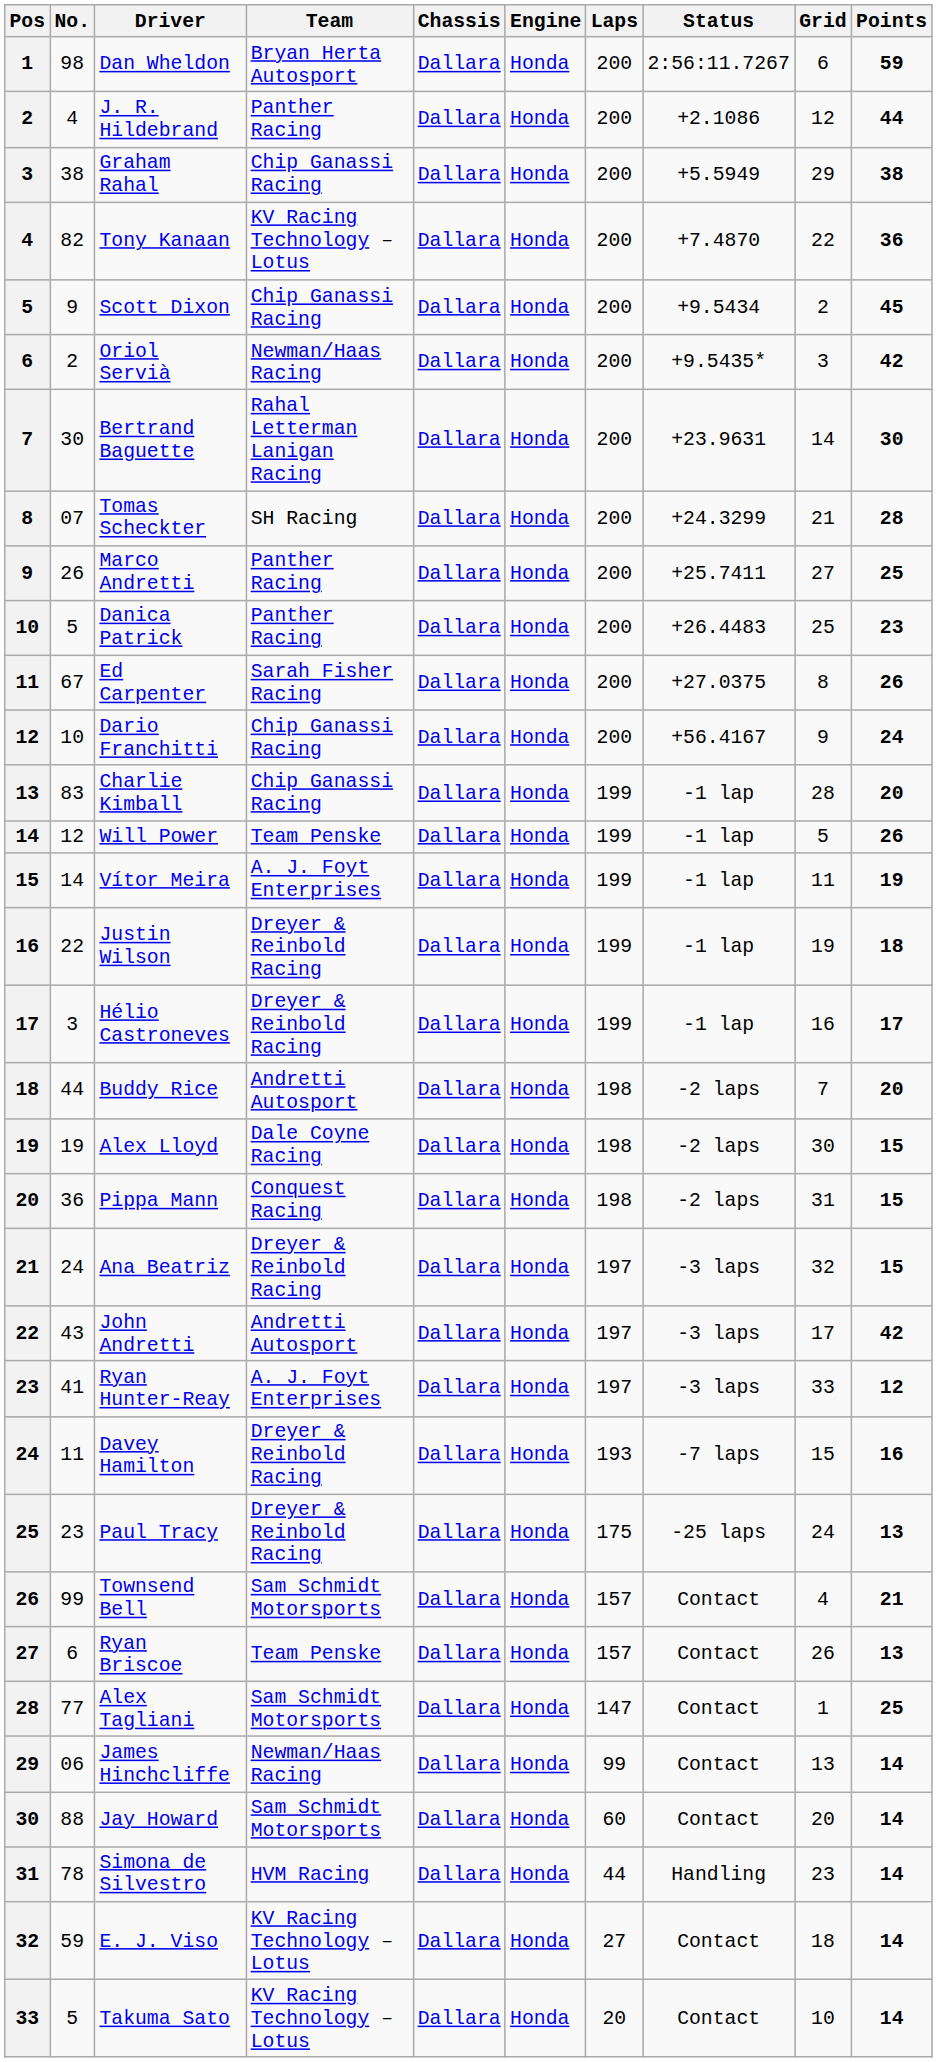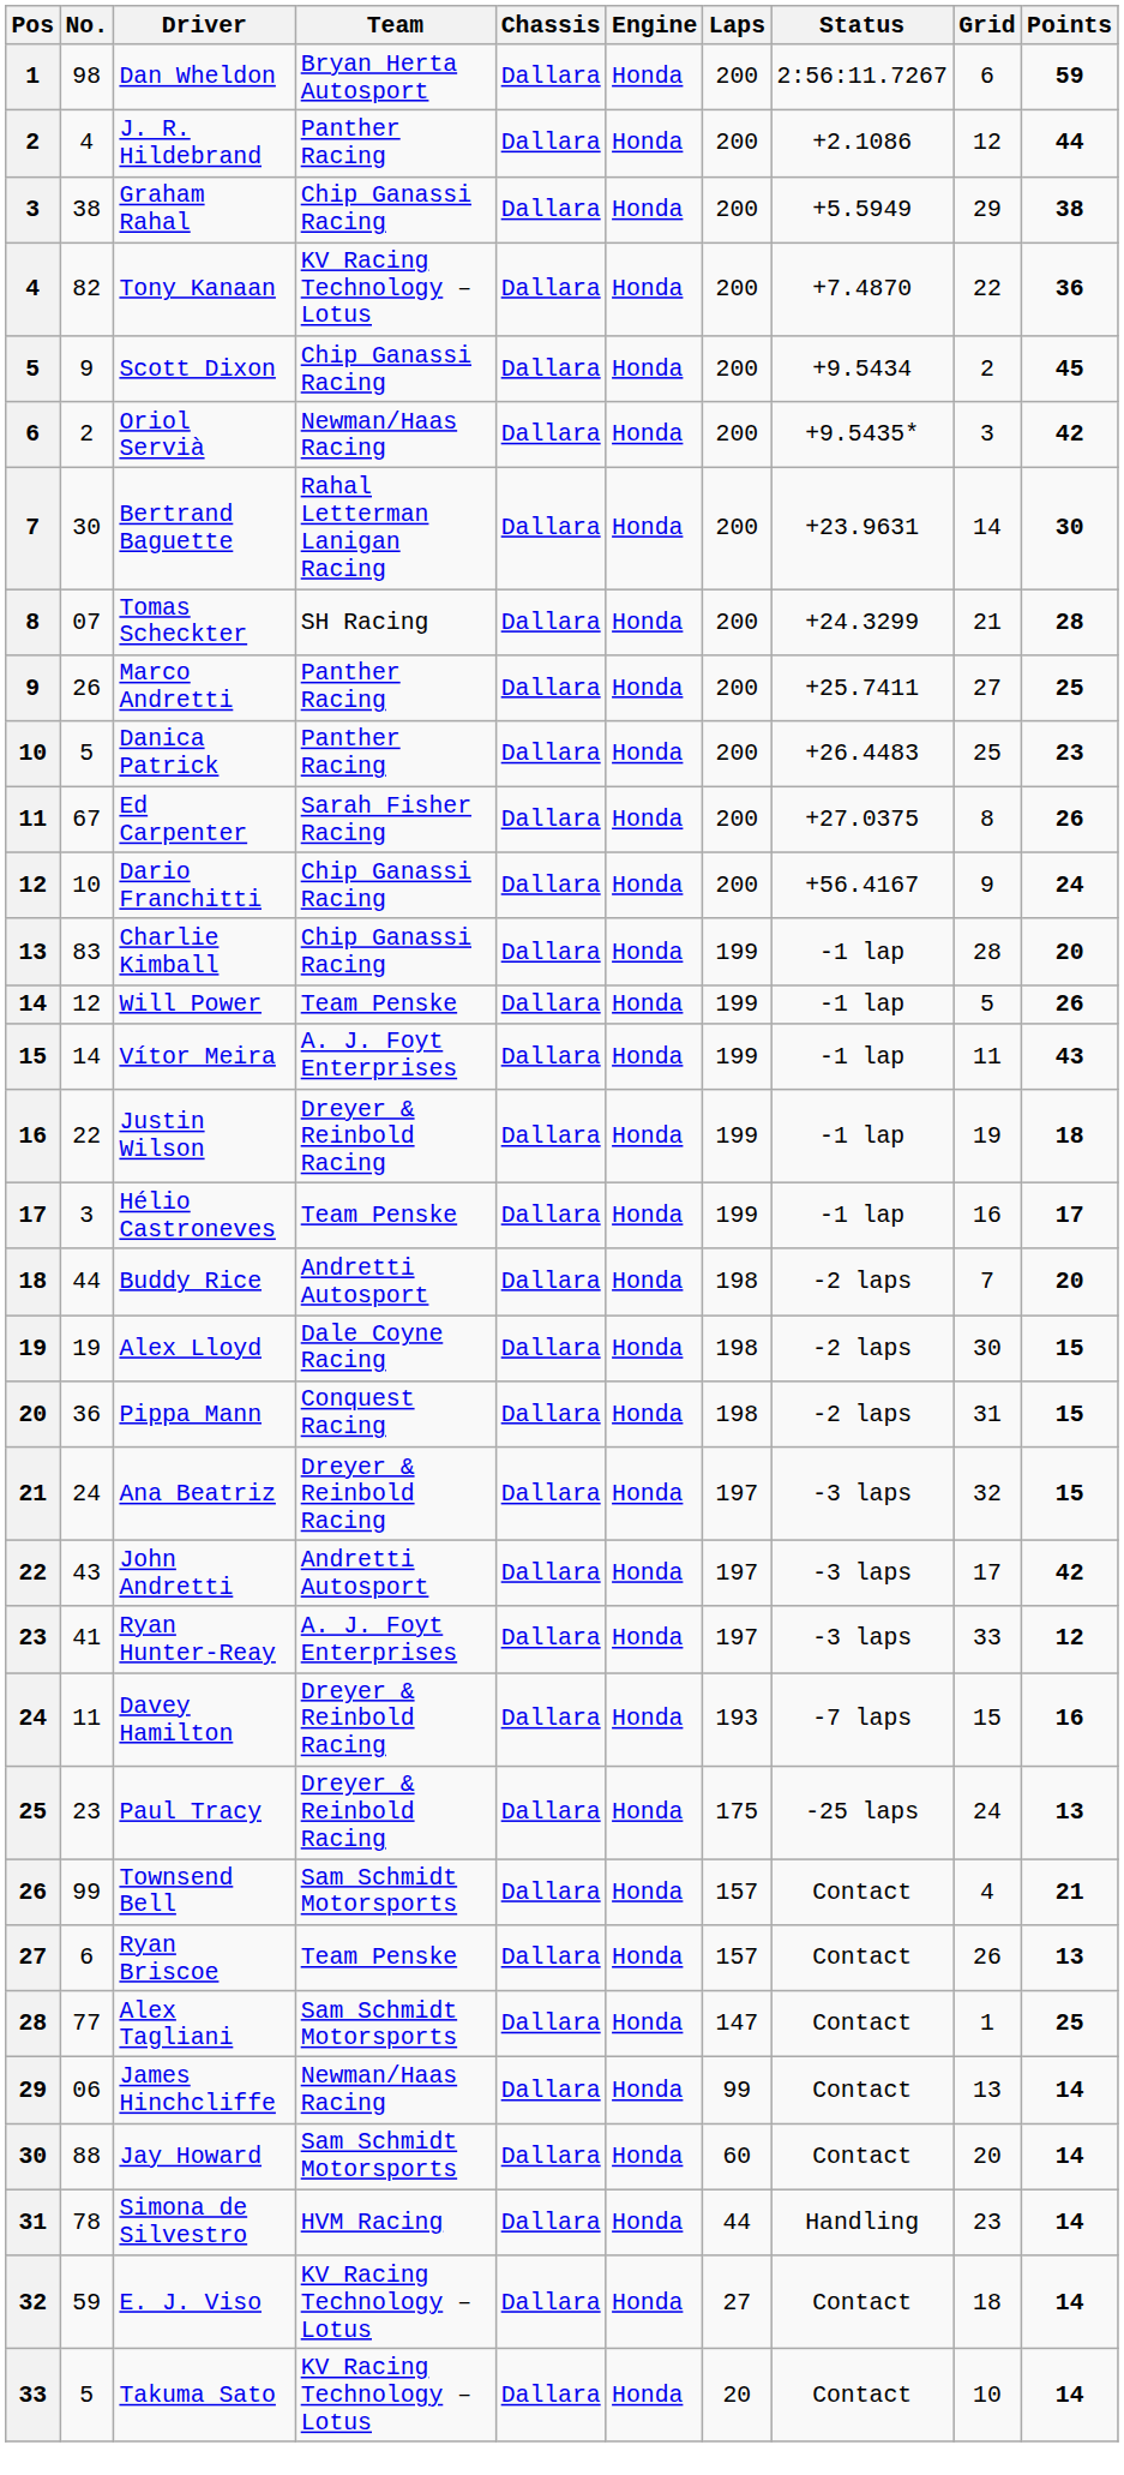 <table class="wikitable">
 <tr>
 <th>Pos</th>
 <th>No.</th>
 <th>Driver</th>
 <th>Team</th>
 <th>Chassis</th>
 <th>Engine</th>
 <th>Laps</th>
 <th>Status</th>
 <th>Grid</th>
 <th>Points</th>
 </tr>
 <tr>
 <th>1</th>
 <td align="center">98</td>
 <td> <a href='#'>Dan Wheldon</a> <strong></strong></td>
 <td><a href='#'>Bryan Herta Autosport</a></td>
 <td><a href='#'>Dallara</a></td>
 <td><a href='#'>Honda</a></td>
 <td align="center">200</td>
 <td align="center">2:56:11.7267</td>
 <td align="center">6</td>
 <td align="center"><strong>59</strong></td>
 </tr>
 <tr>
 <th>2</th>
 <td align="center">4</td>
 <td> <a href='#'>J. R. Hildebrand</a> <strong></strong></td>
 <td><a href='#'>Panther Racing</a></td>
 <td><a href='#'>Dallara</a></td>
 <td><a href='#'>Honda</a></td>
 <td align="center">200</td>
 <td align="center">+2.1086</td>
 <td align="center">12</td>
 <td align="center"><strong>44</strong></td>
 </tr>
 <tr>
 <th>3</th>
 <td align="center">38</td>
 <td> <a href='#'>Graham Rahal</a></td>
 <td><a href='#'>Chip Ganassi Racing</a></td>
 <td><a href='#'>Dallara</a></td>
 <td><a href='#'>Honda</a></td>
 <td align="center">200</td>
 <td align="center">+5.5949</td>
 <td align="center">29</td>
 <td align="center"><strong>38</strong></td>
 </tr>
 <tr>
 <th>4</th>
 <td align="center">82</td>
 <td> <a href='#'>Tony Kanaan</a></td>
 <td><a href='#'>KV Racing Technology</a> – <a href='#'>Lotus</a></td>
 <td><a href='#'>Dallara</a></td>
 <td><a href='#'>Honda</a></td>
 <td align="center">200</td>
 <td align="center">+7.4870</td>
 <td align="center">22</td>
 <td align="center"><strong>36</strong></td>
 </tr>
 <tr>
 <th>5</th>
 <td align="center">9</td>
 <td> <a href='#'>Scott Dixon</a> <strong></strong></td>
 <td><a href='#'>Chip Ganassi Racing</a></td>
 <td><a href='#'>Dallara</a></td>
 <td><a href='#'>Honda</a></td>
 <td align="center">200</td>
 <td align="center">+9.5434</td>
 <td align="center">2</td>
 <td align="center"><strong>45</strong></td>
 </tr>
 <tr>
 <th>6</th>
 <td align="center">2</td>
 <td> <a href='#'>Oriol Servià</a></td>
 <td><a href='#'>Newman/Haas Racing</a></td>
 <td><a href='#'>Dallara</a></td>
 <td><a href='#'>Honda</a></td>
 <td align="center">200</td>
 <td align="center">+9.5435*</td>
 <td align="center">3</td>
 <td align="center"><strong>42</strong></td>
 </tr>
 <tr>
 <th>7</th>
 <td align="center">30</td>
 <td> <a href='#'>Bertrand Baguette</a></td>
 <td><a href='#'>Rahal Letterman Lanigan Racing</a></td>
 <td><a href='#'>Dallara</a></td>
 <td><a href='#'>Honda</a></td>
 <td align="center">200</td>
 <td align="center">+23.9631</td>
 <td align="center">14</td>
 <td align="center"><strong>30</strong></td>
 </tr>
 <tr>
 <th>8</th>
 <td align="center">07</td>
 <td> <a href='#'>Tomas Scheckter</a></td>
 <td>SH Racing</td>
 <td><a href='#'>Dallara</a></td>
 <td><a href='#'>Honda</a></td>
 <td align="center">200</td>
 <td align="center">+24.3299</td>
 <td align="center">21</td>
 <td align="center"><strong>28</strong></td>
 </tr>
 <tr>
 <th>9</th>
 <td align="center">26</td>
 <td> <a href='#'>Marco Andretti</a></td>
 <td><a href='#'>Panther Racing</a></td>
 <td><a href='#'>Dallara</a></td>
 <td><a href='#'>Honda</a></td>
 <td align="center">200</td>
 <td align="center">+25.7411</td>
 <td align="center">27</td>
 <td align="center"><strong>25</strong></td>
 </tr>
 <tr>
 <th>10</th>
 <td align="center">5</td>
 <td> <a href='#'>Danica Patrick</a></td>
 <td><a href='#'>Panther Racing</a></td>
 <td><a href='#'>Dallara</a></td>
 <td><a href='#'>Honda</a></td>
 <td align="center">200</td>
 <td align="center">+26.4483</td>
 <td align="center">25</td>
 <td align="center"><strong>23</strong></td>
 </tr>
 <tr>
 <th>11</th>
 <td align="center">67</td>
 <td> <a href='#'>Ed Carpenter</a></td>
 <td><a href='#'>Sarah Fisher Racing</a></td>
 <td><a href='#'>Dallara</a></td>
 <td><a href='#'>Honda</a></td>
 <td align="center">200</td>
 <td align="center">+27.0375</td>
 <td align="center">8</td>
 <td align="center"><strong>26</strong></td>
 </tr>
 <tr>
 <th>12</th>
 <td align="center">10</td>
 <td> <a href='#'>Dario Franchitti</a> <strong></strong></td>
 <td><a href='#'>Chip Ganassi Racing</a></td>
 <td><a href='#'>Dallara</a></td>
 <td><a href='#'>Honda</a></td>
 <td align="center">200</td>
 <td align="center">+56.4167</td>
 <td align="center">9</td>
 <td align="center"><strong>24</strong></td>
 </tr>
 <tr>
 <th>13</th>
 <td align="center">83</td>
 <td> <a href='#'>Charlie Kimball</a> <strong></strong></td>
 <td><a href='#'>Chip Ganassi Racing</a></td>
 <td><a href='#'>Dallara</a></td>
 <td><a href='#'>Honda</a></td>
 <td align="center">199</td>
 <td align="center">-1 lap</td>
 <td align="center">28</td>
 <td align="center"><strong>20</strong></td>
 </tr>
 <tr>
 <th>14</th>
 <td align="center">12</td>
 <td> <a href='#'>Will Power</a></td>
 <td><a href='#'>Team Penske</a></td>
 <td><a href='#'>Dallara</a></td>
 <td><a href='#'>Honda</a></td>
 <td align="center">199</td>
 <td align="center">-1 lap</td>
 <td align="center">5</td>
 <td align="center"><strong>26</strong></td>
 </tr>
 <tr>
 <th>15</th>
 <td align="center">14</td>
 <td> <a href='#'>Vítor Meira</a></td>
 <td><a href='#'>A. J. Foyt Enterprises</a></td>
 <td><a href='#'>Dallara</a></td>
 <td><a href='#'>Honda</a></td>
 <td align="center">199</td>
 <td align="center">-1 lap</td>
 <td align="center">11</td>
-<td align="center"><strong>19</strong></td>
+<td align="center"><strong>43</strong></td>
 </tr>
 <tr>
 <th>16</th>
 <td align="center">22</td>
 <td> <a href='#'>Justin Wilson</a></td>
 <td><a href='#'>Dreyer & Reinbold Racing</a></td>
 <td><a href='#'>Dallara</a></td>
 <td><a href='#'>Honda</a></td>
 <td align="center">199</td>
 <td align="center">-1 lap</td>
 <td align="center">19</td>
 <td align="center"><strong>18</strong></td>
 </tr>
 <tr>
 <th>17</th>
 <td align="center">3</td>
 <td> <a href='#'>Hélio Castroneves</a> <strong></strong></td>
-<td><a href='#'>Dreyer & Reinbold Racing</a></td>
+<td><a href='#'>Team Penske</a></td>
 <td><a href='#'>Dallara</a></td>
 <td><a href='#'>Honda</a></td>
 <td align="center">199</td>
 <td align="center">-1 lap</td>
 <td align="center">16</td>
 <td align="center"><strong>17</strong></td>
 </tr>
 <tr>
 <th>18</th>
 <td align="center">44</td>
 <td> <a href='#'>Buddy Rice</a> <strong></strong></td>
 <td><a href='#'>Andretti Autosport</a></td>
 <td><a href='#'>Dallara</a></td>
 <td><a href='#'>Honda</a></td>
 <td align="center">198</td>
 <td align="center">-2 laps</td>
 <td align="center">7</td>
 <td align="center"><strong>20</strong></td>
 </tr>
 <tr>
 <th>19</th>
 <td align="center">19</td>
 <td> <a href='#'>Alex Lloyd</a></td>
 <td><a href='#'>Dale Coyne Racing</a></td>
 <td><a href='#'>Dallara</a></td>
 <td><a href='#'>Honda</a></td>
 <td align="center">198</td>
 <td align="center">-2 laps</td>
 <td align="center">30</td>
 <td align="center"><strong>15</strong></td>
 </tr>
 <tr>
 <th>20</th>
 <td align="center">36</td>
 <td> <a href='#'>Pippa Mann</a> <strong></strong></td>
 <td><a href='#'>Conquest Racing</a></td>
 <td><a href='#'>Dallara</a></td>
 <td><a href='#'>Honda</a></td>
 <td align="center">198</td>
 <td align="center">-2 laps</td>
 <td align="center">31</td>
 <td align="center"><strong>15</strong></td>
 </tr>
 <tr>
 <th>21</th>
 <td align="center">24</td>
 <td> <a href='#'>Ana Beatriz</a></td>
 <td><a href='#'>Dreyer & Reinbold Racing</a></td>
 <td><a href='#'>Dallara</a></td>
 <td><a href='#'>Honda</a></td>
 <td align="center">197</td>
 <td align="center">-3 laps</td>
 <td align="center">32</td>
 <td align="center"><strong>15</strong></td>
 </tr>
 <tr>
 <th>22</th>
 <td align="center">43</td>
 <td> <a href='#'>John Andretti</a></td>
 <td><a href='#'>Andretti Autosport</a></td>
 <td><a href='#'>Dallara</a></td>
 <td><a href='#'>Honda</a></td>
 <td align="center">197</td>
 <td align="center">-3 laps</td>
 <td align="center">17</td>
 <td align="center"><strong>42</strong></td>
 </tr>
 <tr>
 <th>23</th>
 <td align="center">41</td>
 <td> <a href='#'>Ryan Hunter-Reay</a></td>
 <td><a href='#'>A. J. Foyt Enterprises</a></td>
 <td><a href='#'>Dallara</a></td>
 <td><a href='#'>Honda</a></td>
 <td align="center">197</td>
 <td align="center">-3 laps</td>
 <td align="center">33</td>
 <td align="center"><strong>12</strong></td>
 </tr>
 <tr>
 <th>24</th>
 <td align="center">11</td>
 <td> <a href='#'>Davey Hamilton</a></td>
 <td><a href='#'>Dreyer & Reinbold Racing</a></td>
 <td><a href='#'>Dallara</a></td>
 <td><a href='#'>Honda</a></td>
 <td align="center">193</td>
 <td align="center">-7 laps</td>
 <td align="center">15</td>
 <td align="center"><strong>16</strong></td>
 </tr>
 <tr>
 <th>25</th>
 <td align="center">23</td>
 <td> <a href='#'>Paul Tracy</a></td>
 <td><a href='#'>Dreyer & Reinbold Racing</a></td>
 <td><a href='#'>Dallara</a></td>
 <td><a href='#'>Honda</a></td>
 <td align="center">175</td>
 <td align="center">-25 laps</td>
 <td align="center">24</td>
 <td align="center"><strong>13</strong></td>
 </tr>
 <tr>
 <th>26</th>
 <td align="center">99</td>
 <td> <a href='#'>Townsend Bell</a></td>
 <td><a href='#'>Sam Schmidt Motorsports</a></td>
 <td><a href='#'>Dallara</a></td>
 <td><a href='#'>Honda</a></td>
 <td align="center">157</td>
 <td align="center">Contact</td>
 <td align="center">4</td>
 <td align="center"><strong>21</strong></td>
 </tr>
 <tr>
 <th>27</th>
 <td align="center">6</td>
 <td> <a href='#'>Ryan Briscoe</a></td>
 <td><a href='#'>Team Penske</a></td>
 <td><a href='#'>Dallara</a></td>
 <td><a href='#'>Honda</a></td>
 <td align="center">157</td>
 <td align="center">Contact</td>
 <td align="center">26</td>
 <td align="center"><strong>13</strong></td>
 </tr>
 <tr>
 <th>28</th>
 <td align="center">77</td>
 <td> <a href='#'>Alex Tagliani</a></td>
 <td><a href='#'>Sam Schmidt Motorsports</a></td>
 <td><a href='#'>Dallara</a></td>
 <td><a href='#'>Honda</a></td>
 <td align="center">147</td>
 <td align="center">Contact</td>
 <td align="center">1</td>
 <td align="center"><strong>25</strong></td>
 </tr>
 <tr>
 <th>29</th>
 <td align="center">06</td>
 <td> <a href='#'>James Hinchcliffe</a> <strong></strong></td>
 <td><a href='#'>Newman/Haas Racing</a></td>
 <td><a href='#'>Dallara</a></td>
 <td><a href='#'>Honda</a></td>
 <td align="center">99</td>
 <td align="center">Contact</td>
 <td align="center">13</td>
 <td align="center"><strong>14</strong></td>
 </tr>
 <tr>
 <th>30</th>
 <td align="center">88</td>
 <td> <a href='#'>Jay Howard</a> <strong></strong></td>
 <td><a href='#'>Sam Schmidt Motorsports</a></td>
 <td><a href='#'>Dallara</a></td>
 <td><a href='#'>Honda</a></td>
 <td align="center">60</td>
 <td align="center">Contact</td>
 <td align="center">20</td>
 <td align="center"><strong>14</strong></td>
 </tr>
 <tr>
 <th>31</th>
 <td align="center">78</td>
 <td> <a href='#'>Simona de Silvestro</a></td>
 <td><a href='#'>HVM Racing</a></td>
 <td><a href='#'>Dallara</a></td>
 <td><a href='#'>Honda</a></td>
 <td align="center">44</td>
 <td align="center">Handling</td>
 <td align="center">23</td>
 <td align="center"><strong>14</strong></td>
 </tr>
 <tr>
 <th>32</th>
 <td align="center">59</td>
 <td> <a href='#'>E. J. Viso</a></td>
 <td><a href='#'>KV Racing Technology</a> – <a href='#'>Lotus</a></td>
 <td><a href='#'>Dallara</a></td>
 <td><a href='#'>Honda</a></td>
 <td align="center">27</td>
 <td align="center">Contact</td>
 <td align="center">18</td>
 <td align="center"><strong>14</strong></td>
 </tr>
 <tr>
 <th>33</th>
 <td align="center">5</td>
 <td> <a href='#'>Takuma Sato</a></td>
 <td><a href='#'>KV Racing Technology</a> – <a href='#'>Lotus</a></td>
 <td><a href='#'>Dallara</a></td>
 <td><a href='#'>Honda</a></td>
 <td align="center">20</td>
 <td align="center">Contact</td>
 <td align="center">10</td>
 <td align="center"><strong>14</strong></td>
 </tr>
 </table>
